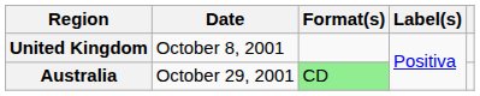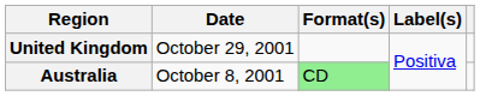 <table class="wikitable plainrowheaders">
 <tr>
 <th>Region</th>
 <th>Date</th>
 <th>Format(s)</th>
 <th>Label(s)</th>
 <th></th>
 </tr>
 <tr>
 <th scope="row">United Kingdom</th>
-<td>October 8, 2001</td>
+<td>October 29, 2001</td>
 <td></td>
 <td rowspan="2"><a href='#'>Positiva</a></td>
 <td></td>
 </tr>
 <tr>
 <th scope="row">Australia</th>
-<td>October 29, 2001</td>
+<td>October 8, 2001</td>
 <td style="background: lightgreen;">CD</td>
 <td></td>
 </tr>
 </table>
